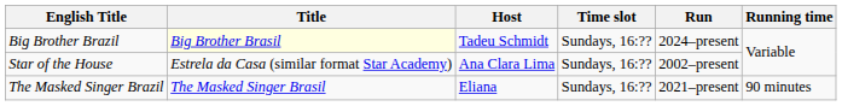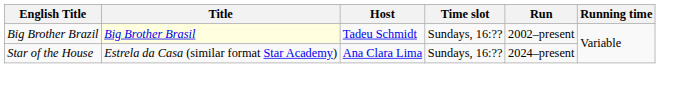 <table class="wikitable">
 <tr>
 <th>English Title</th>
 <th>Title</th>
 <th>Host</th>
 <th>Time slot</th>
 <th>Run</th>
 <th>Running time</th>
 </tr>
 <tr>
 <td><em>Big Brother Brazil</em></td>
 <td style="background: lightyellow;"><em><a href='#'>Big Brother Brasil</a></em></td>
 <td><a href='#'>Tadeu Schmidt</a></td>
 <td>Sundays, 16:??</td>
-<td>2024–present</td>
+<td>2002–present</td>
 <td rowspan="2">Variable</td>
 </tr>
 <tr>
 <td><em>Star of the House</em></td>
 <td><em>Estrela da Casa</em> (similar format <a href='#'>Star Academy</a>)</td>
 <td><a href='#'>Ana Clara Lima</a></td>
 <td>Sundays, 16:??</td>
-<td>2002–present</td>
-</tr>
-<tr>
-<td><em>The Masked Singer Brazil</em></td>
-<td><em><a href='#'>The Masked Singer Brasil</a></em></td>
-<td><a href='#'>Eliana</a></td>
-<td>Sundays, 16:??</td>
-<td>2021–present</td>
-<td>90 minutes</td>
+<td>2024–present</td>
 </tr>
 </table>
